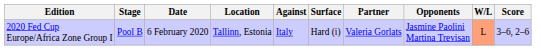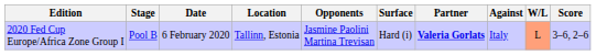 <table class=wikitable style=font-size:97%>
 <tr>
 <th>Edition</th>
 <th>Stage</th>
 <th>Date</th>
 <th>Location</th>
-<th>Against</th>
+<th>Opponents</th>
 <th>Surface</th>
 <th>Partner</th>
-<th>Opponents</th>
+<th>Against</th>
 <th>W/L</th>
 <th>Score</th>
 </tr>
 <tr style="background:#CCCCFF;">
 <td><a href='#'>2020 Fed Cup</a> <br> Europe/Africa Zone Group I</td>
 <td><a href='#'>Pool B</a></td>
 <td>6 February 2020</td>
 <td><a href='#'>Tallinn</a>, Estonia</td>
+<td><a href='#'>Jasmine Paolini</a> <br> <a href='#'>Martina Trevisan</a></td>
+<td>Hard (i)</td>
+<td><strong><a href='#'>Valeria Gorlats</a></strong></td>
 <td> <a href='#'>Italy</a></td>
-<td>Hard (i)</td>
-<td><a href='#'>Valeria Gorlats</a></td>
-<td><a href='#'>Jasmine Paolini</a> <br> <a href='#'>Martina Trevisan</a></td>
 <td style="text-align:center; background:#ffa07a;">L</td>
 <td>3–6, 2–6</td>
 </tr>
 </table>
